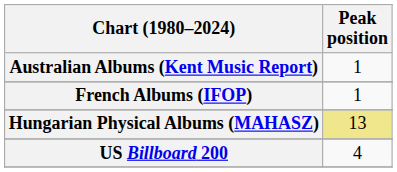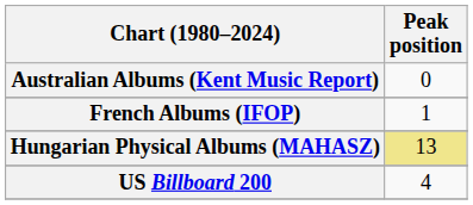 <table class="wikitable sortable plainrowheaders" style="text-align:center">
 <tr>
 <th scope="col">Chart (1980–2024)</th>
 <th scope="col">Peak<br>position</th>
 </tr>
 <tr>
 <th scope="row">Australian Albums (<a href='#'>Kent Music Report</a>)</th>
-<td>1</td>
+<td>0</td>
 </tr>
 <tr>
 </tr>
 <tr>
 </tr>
 <tr>
 </tr>
 <tr>
 </tr>
 <tr>
 </tr>
 <tr>
 <th scope="row">French Albums (<a href='#'>IFOP</a>)</th>
 <td>1</td>
 </tr>
 <tr>
 </tr>
 <tr>
 <th scope="row">Hungarian Physical Albums (<a href='#'>MAHASZ</a>)</th>
 <td style="background: khaki;">13</td>
 </tr>
 <tr>
 </tr>
 <tr>
 </tr>
 <tr>
 </tr>
 <tr>
 </tr>
 <tr>
 </tr>
 <tr>
 </tr>
 <tr>
 </tr>
 <tr>
 </tr>
 <tr>
 <th scope="row">US <a href='#'><em>Billboard</em> 200</a></th>
 <td>4</td>
 </tr>
 <tr>
 </tr>
 </table>
